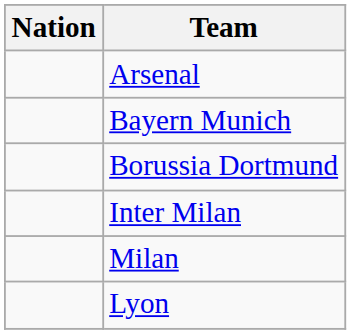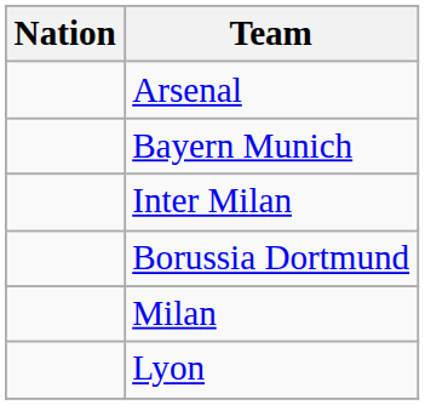 <table class="wikitable">
 <tr>
 <th>Nation</th>
 <th>Team</th>
 </tr>
 <tr>
 <td></td>
 <td><a href='#'>Arsenal</a></td>
 </tr>
 <tr>
 <td></td>
 <td><a href='#'>Bayern Munich</a></td>
 </tr>
 <tr>
 <td></td>
-<td><a href='#'>Borussia Dortmund</a></td>
+<td><a href='#'>Inter Milan</a></td>
 </tr>
 <tr>
 <td></td>
-<td><a href='#'>Inter Milan</a></td>
+<td><a href='#'>Borussia Dortmund</a></td>
 </tr>
 <tr>
 <td></td>
 <td><a href='#'>Milan</a></td>
 </tr>
 <tr>
 <td></td>
 <td><a href='#'>Lyon</a></td>
 </tr>
 </table>
